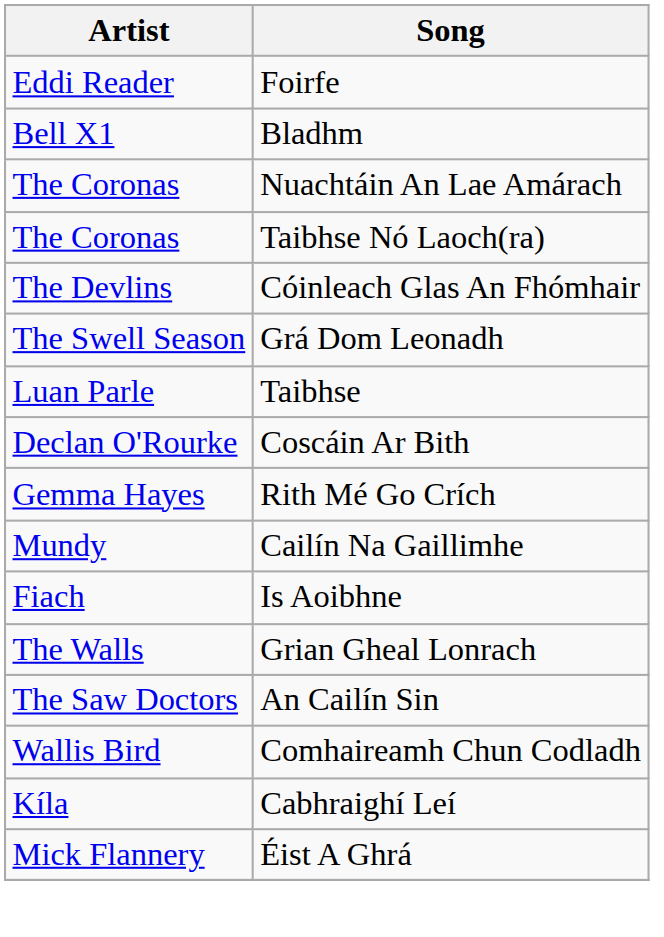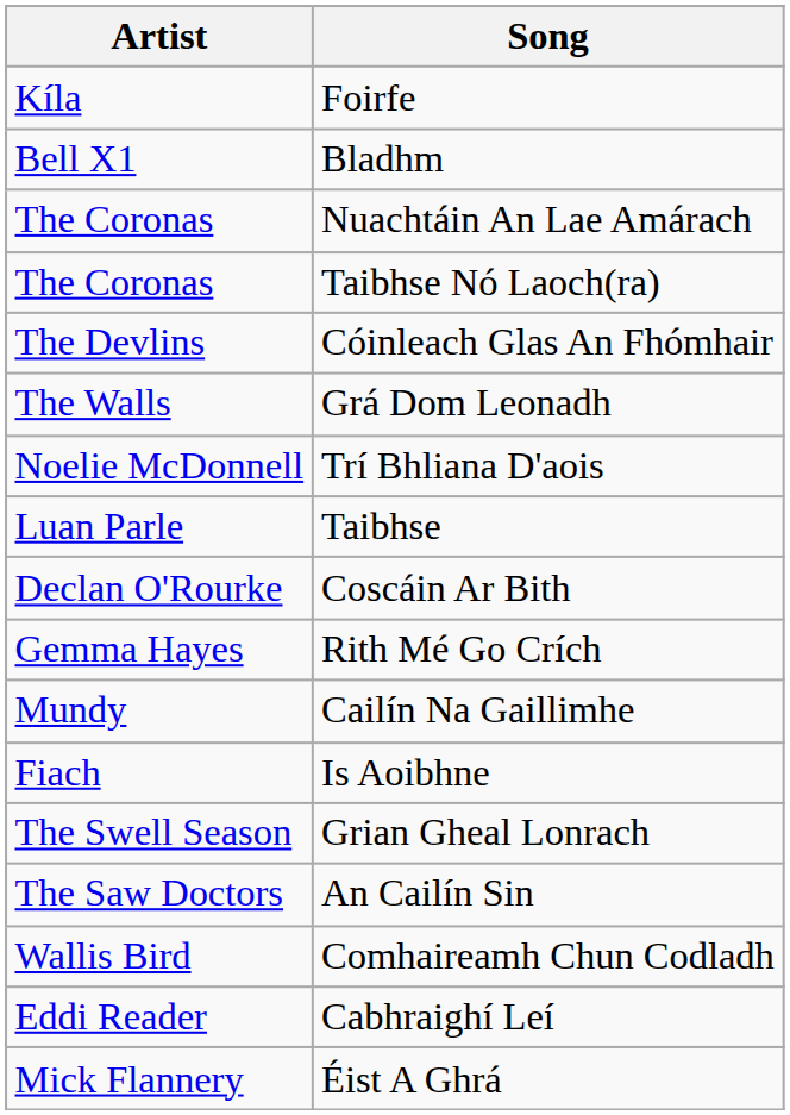 <table class="wikitable">
 <tr>
 <th>Artist</th>
 <th>Song</th>
 </tr>
 <tr>
-<td><a href='#'>Eddi Reader</a></td>
+<td><a href='#'>Kíla</a></td>
 <td>Foirfe</td>
 </tr>
 <tr>
 <td><a href='#'>Bell X1</a></td>
 <td>Bladhm</td>
 </tr>
 <tr>
 <td><a href='#'>The Coronas</a></td>
 <td>Nuachtáin An Lae Amárach</td>
 </tr>
 <tr>
 <td><a href='#'>The Coronas</a></td>
 <td>Taibhse Nó Laoch(ra)</td>
 </tr>
 <tr>
 <td><a href='#'>The Devlins</a></td>
 <td>Cóinleach Glas An Fhómhair</td>
 </tr>
 <tr>
-<td><a href='#'>The Swell Season</a></td>
+<td><a href='#'>The Walls</a></td>
 <td>Grá Dom Leonadh</td>
+</tr>
+<tr>
+<td><a href='#'>Noelie McDonnell</a></td>
+<td>Trí Bhliana D'aois</td>
 </tr>
 <tr>
 <td><a href='#'>Luan Parle</a></td>
 <td>Taibhse</td>
 </tr>
 <tr>
 <td><a href='#'>Declan O'Rourke</a></td>
 <td>Coscáin Ar Bith</td>
 </tr>
 <tr>
 <td><a href='#'>Gemma Hayes</a></td>
 <td>Rith Mé Go Crích</td>
 </tr>
 <tr>
 <td><a href='#'>Mundy</a></td>
 <td>Cailín Na Gaillimhe</td>
 </tr>
 <tr>
 <td><a href='#'>Fiach</a></td>
 <td>Is Aoibhne</td>
 </tr>
 <tr>
-<td><a href='#'>The Walls</a></td>
+<td><a href='#'>The Swell Season</a></td>
 <td>Grian Gheal Lonrach</td>
 </tr>
 <tr>
 <td><a href='#'>The Saw Doctors</a></td>
 <td>An Cailín Sin</td>
 </tr>
 <tr>
 <td><a href='#'>Wallis Bird</a></td>
 <td>Comhaireamh Chun Codladh</td>
 </tr>
 <tr>
-<td><a href='#'>Kíla</a></td>
+<td><a href='#'>Eddi Reader</a></td>
 <td>Cabhraighí Leí</td>
 </tr>
 <tr>
 <td><a href='#'>Mick Flannery</a></td>
 <td>Éist A Ghrá</td>
 </tr>
 <tr>
 </tr>
 </table>
